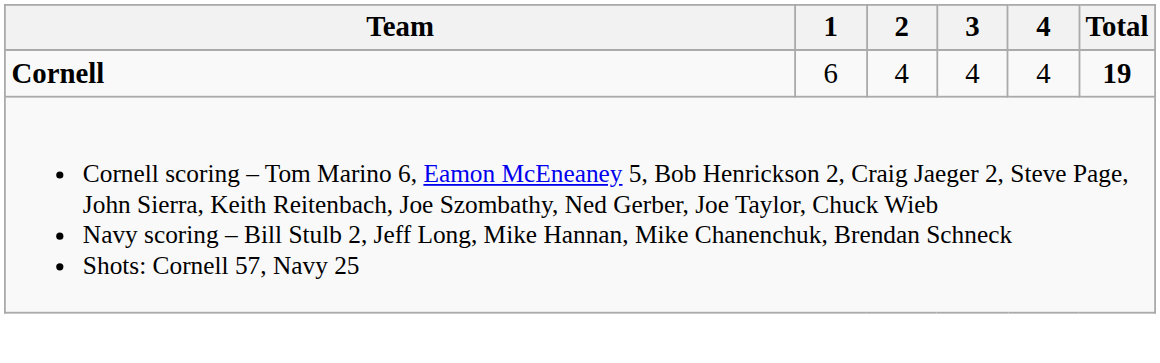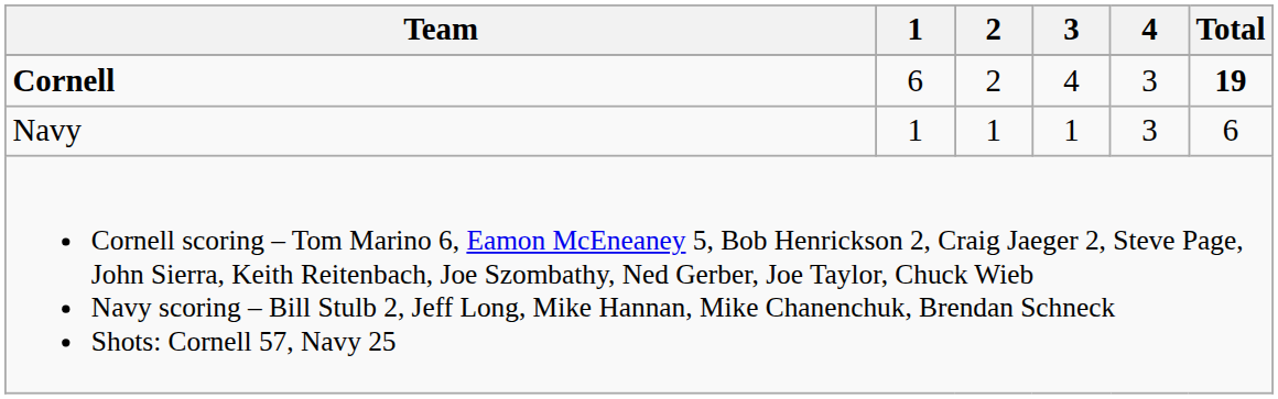 <table class="wikitable" style="text-align:center; max-width:40em">
 <tr>
 <th>Team</th>
 <th style="width:2em">1</th>
 <th style="width:2em">2</th>
 <th style="width:2em">3</th>
 <th style="width:2em">4</th>
 <th style="width:2em">Total</th>
 </tr>
 <tr>
 </tr>
 <tr>
 <td style="text-align:left"><strong>Cornell</strong></td>
 <td>6</td>
+<td>2</td>
 <td>4</td>
-<td>4</td>
-<td>4</td>
+<td>3</td>
 <td><strong>19</strong></td>
+</tr>
+<tr>
+<td style="text-align:left">Navy</td>
+<td>1</td>
+<td>1</td>
+<td>1</td>
+<td>3</td>
+<td>6</td>
 </tr>
 <tr>
 <td colspan=6 style="text-align:left; font-size:88%;"><br><ul><li>Cornell scoring – Tom Marino 6, <a href='#'>Eamon McEneaney</a> 5, Bob Henrickson 2, Craig Jaeger 2, Steve Page, John Sierra, Keith Reitenbach, Joe Szombathy, Ned Gerber, Joe Taylor, Chuck Wieb</li><li>Navy scoring – Bill Stulb 2, Jeff Long, Mike Hannan, Mike Chanenchuk, Brendan Schneck</li><li>Shots: Cornell 57, Navy 25</li></ul></td>
 </tr>
 </table>
